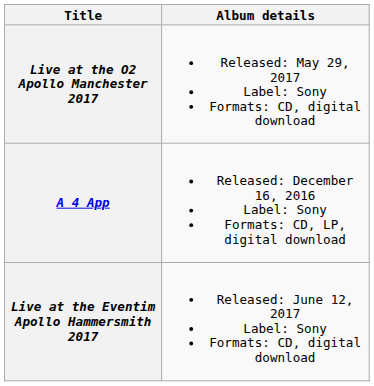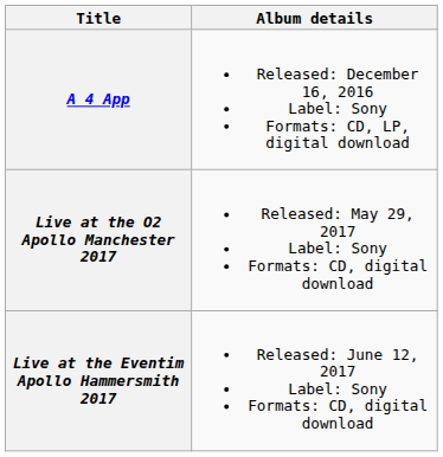 <table class="wikitable plainrowheaders" style="text-align:center;">
 <tr>
 <th scope="col" style="width:12em;">Title</th>
 <th scope="col" style="width:16em;">Album details</th>
 </tr>
 <tr>
+<th scope="row"><em><a href='#'>A 4 App</a></em></th>
+<td><br><ul><li>Released: December 16, 2016</li><li>Label: Sony</li><li>Formats: CD, LP, digital download</li></ul></td>
+</tr>
+<tr>
 <th scope="row"><em>Live at the O2 Apollo Manchester 2017</em></th>
 <td><br><ul><li>Released: May 29, 2017</li><li>Label: Sony</li><li>Formats: CD, digital download</li></ul></td>
-</tr>
-<tr>
-<th scope="row"><em><a href='#'>A 4 App</a></em></th>
-<td><br><ul><li>Released: December 16, 2016</li><li>Label: Sony</li><li>Formats: CD, LP, digital download</li></ul></td>
 </tr>
 <tr>
 <th scope="row"><em>Live at the Eventim Apollo Hammersmith 2017</em></th>
 <td><br><ul><li>Released: June 12, 2017</li><li>Label: Sony</li><li>Formats: CD, digital download</li></ul></td>
 </tr>
 </table>
